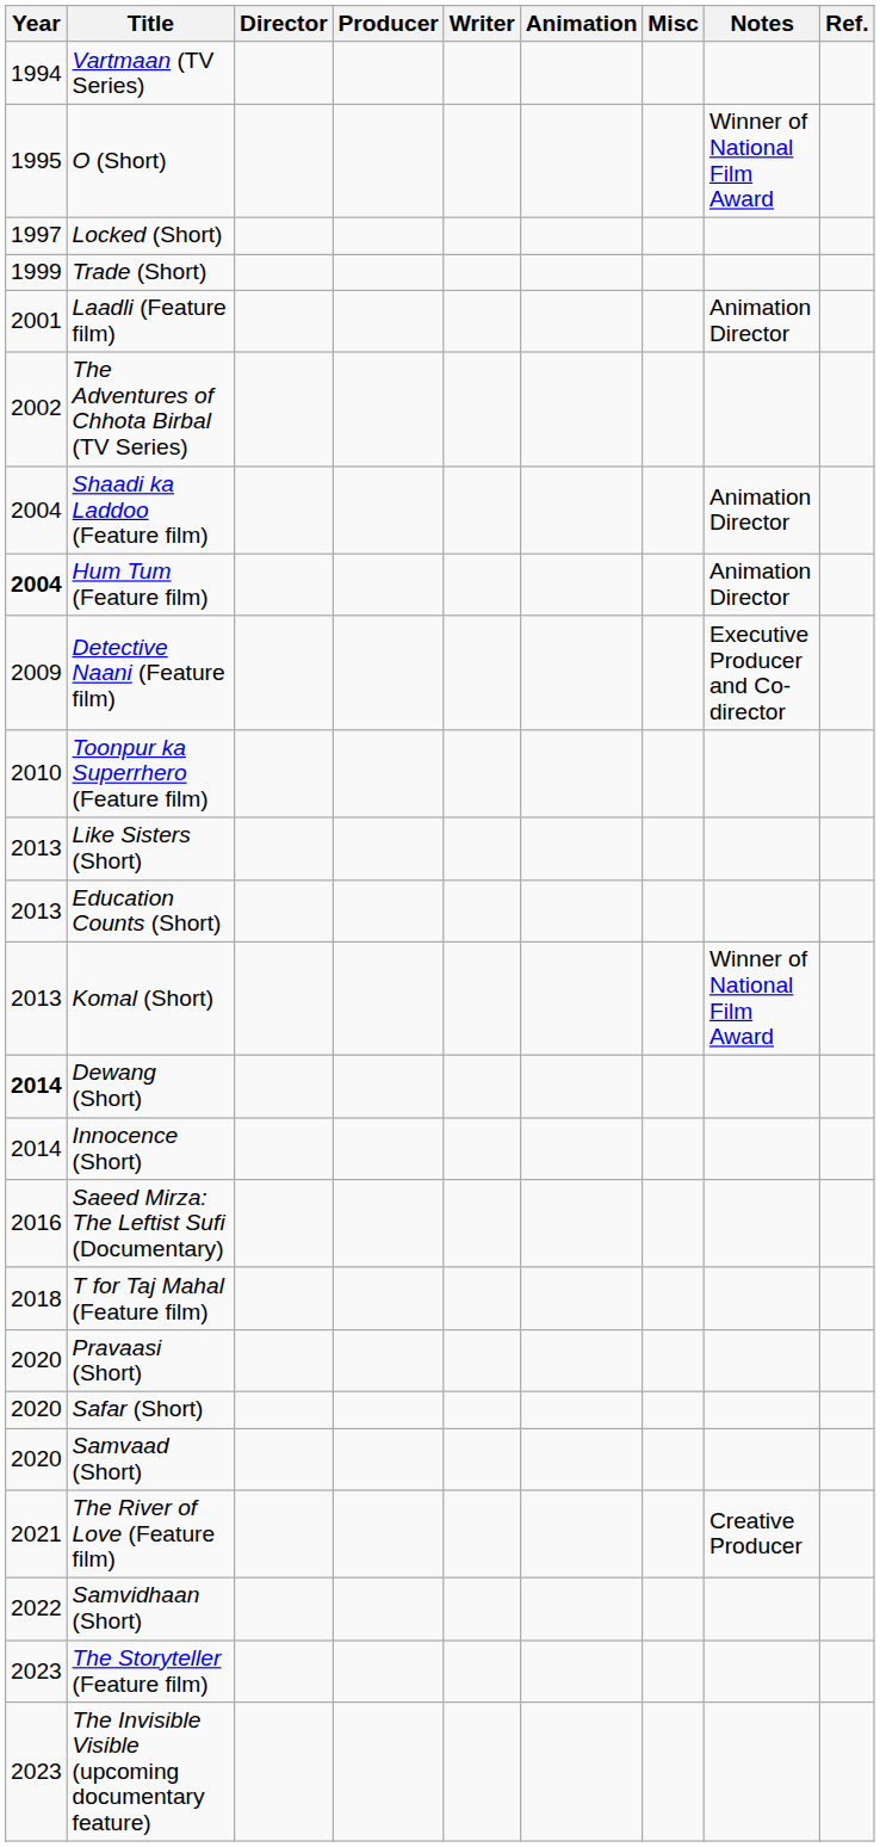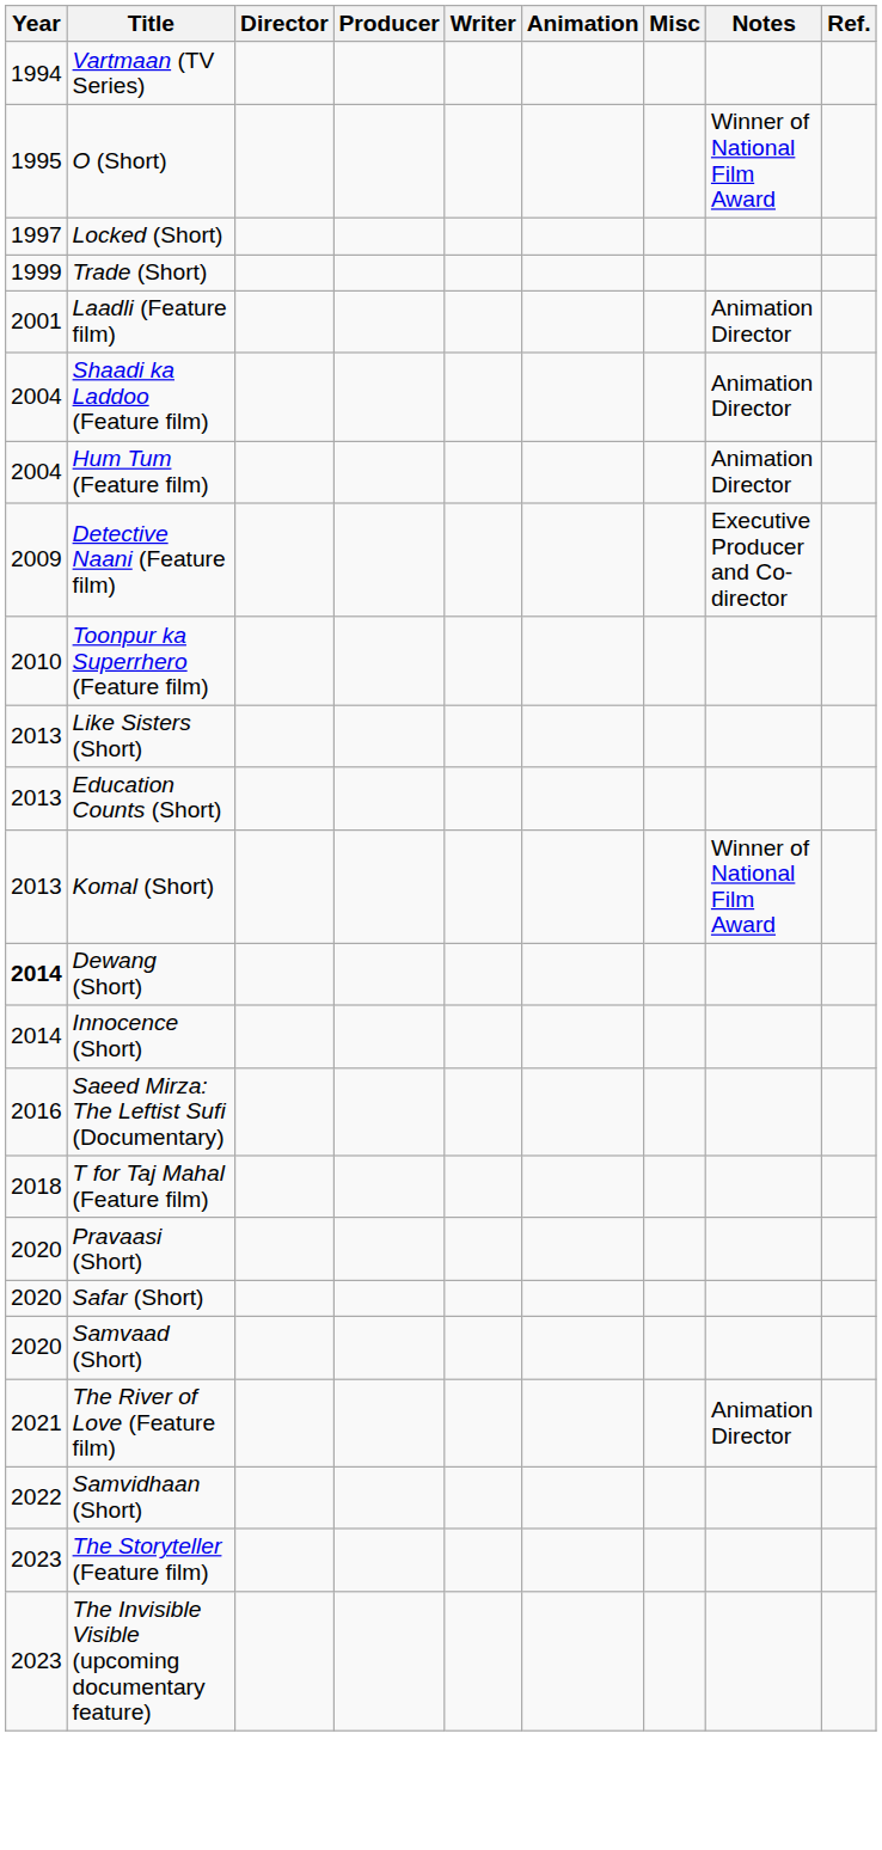 <table class="wikitable">
 <tr>
 <th>Year</th>
 <th>Title</th>
 <th>Director</th>
 <th>Producer</th>
 <th>Writer</th>
 <th>Animation</th>
 <th>Misc</th>
 <th>Notes</th>
 <th>Ref.</th>
 </tr>
 <tr>
 <td>1994</td>
 <td><em><a href='#'>Vartmaan</a></em> (TV Series)</td>
 <td></td>
 <td></td>
 <td></td>
 <td></td>
 <td></td>
 <td></td>
 <td></td>
 </tr>
 <tr>
 <td>1995</td>
 <td><em>O</em> (Short)</td>
 <td></td>
 <td></td>
 <td></td>
 <td></td>
 <td></td>
 <td>Winner of <a href='#'>National Film Award</a></td>
 <td></td>
 </tr>
 <tr>
 <td>1997</td>
 <td><em>Locked</em> (Short)</td>
 <td></td>
 <td></td>
 <td></td>
 <td></td>
 <td></td>
 <td></td>
 <td></td>
 </tr>
 <tr>
 <td>1999</td>
 <td><em>Trade</em> (Short)</td>
 <td></td>
 <td></td>
 <td></td>
 <td></td>
 <td></td>
 <td></td>
 <td></td>
 </tr>
 <tr>
 <td>2001</td>
 <td><em>Laadli</em> (Feature film)</td>
 <td></td>
 <td></td>
 <td></td>
 <td></td>
 <td></td>
 <td>Animation Director</td>
 <td></td>
 </tr>
 <tr>
-<td>2002</td>
-<td><em>The Adventures of Chhota Birbal</em> (TV Series)</td>
-<td></td>
-<td></td>
-<td></td>
-<td></td>
-<td></td>
-<td></td>
-<td></td>
-</tr>
-<tr>
 <td>2004</td>
 <td><a href='#'><em>Shaadi ka Laddoo</em></a> (Feature film)</td>
 <td></td>
 <td></td>
 <td></td>
 <td></td>
 <td></td>
 <td>Animation Director</td>
 <td></td>
 </tr>
 <tr>
-<td><strong>2004</strong></td>
+<td>2004</td>
 <td><a href='#'><em>Hum Tum</em></a> (Feature film)</td>
 <td></td>
 <td></td>
 <td></td>
 <td></td>
 <td></td>
 <td>Animation Director</td>
 <td></td>
 </tr>
 <tr>
 <td>2009</td>
 <td><em><a href='#'>Detective Naani</a></em> (Feature film)</td>
 <td></td>
 <td></td>
 <td></td>
 <td></td>
 <td></td>
 <td>Executive Producer and Co-director</td>
 <td></td>
 </tr>
 <tr>
 <td>2010</td>
 <td><a href='#'><em>Toonpur ka Superrhero</em></a> (Feature film)</td>
 <td></td>
 <td></td>
 <td></td>
 <td></td>
 <td></td>
 <td></td>
 <td></td>
 </tr>
 <tr>
 <td>2013</td>
 <td><em>Like Sisters</em> (Short)</td>
 <td></td>
 <td></td>
 <td></td>
 <td></td>
 <td></td>
 <td></td>
 <td></td>
 </tr>
 <tr>
 <td>2013</td>
 <td><em>Education Counts</em> (Short)</td>
 <td></td>
 <td></td>
 <td></td>
 <td></td>
 <td></td>
 <td></td>
 <td></td>
 </tr>
 <tr>
 <td>2013</td>
 <td><em>Komal</em> (Short)</td>
 <td></td>
 <td></td>
 <td></td>
 <td></td>
 <td></td>
 <td>Winner of <a href='#'>National Film Award</a></td>
 <td></td>
 </tr>
 <tr>
 <td><strong>2014</strong></td>
 <td><em>Dewang</em> (Short)</td>
 <td></td>
 <td></td>
 <td></td>
 <td></td>
 <td></td>
 <td></td>
 <td></td>
 </tr>
 <tr>
 <td>2014</td>
 <td><em>Innocence</em> (Short)</td>
 <td></td>
 <td></td>
 <td></td>
 <td></td>
 <td></td>
 <td></td>
 <td></td>
 </tr>
 <tr>
 <td>2016</td>
 <td><em>Saeed Mirza: The Leftist Sufi</em> (Documentary)</td>
 <td></td>
 <td></td>
 <td></td>
 <td></td>
 <td></td>
 <td></td>
 <td></td>
 </tr>
 <tr>
 <td>2018</td>
 <td><em>T for Taj Mahal</em> (Feature film)</td>
 <td></td>
 <td></td>
 <td></td>
 <td></td>
 <td></td>
 <td></td>
 <td></td>
 </tr>
 <tr>
 <td>2020</td>
 <td><em>Pravaasi</em> (Short)</td>
 <td></td>
 <td></td>
 <td></td>
 <td></td>
 <td></td>
 <td></td>
 <td></td>
 </tr>
 <tr>
 <td>2020</td>
 <td><em>Safar</em> (Short)</td>
 <td></td>
 <td></td>
 <td></td>
 <td></td>
 <td></td>
 <td></td>
 <td></td>
 </tr>
 <tr>
 <td>2020</td>
 <td><em>Samvaad</em> (Short)</td>
 <td></td>
 <td></td>
 <td></td>
 <td></td>
 <td></td>
 <td></td>
 <td></td>
 </tr>
 <tr>
 <td>2021</td>
 <td><em>The River of Love</em> (Feature film)</td>
 <td></td>
 <td></td>
 <td></td>
 <td></td>
 <td></td>
-<td>Creative Producer</td>
+<td>Animation Director</td>
 <td></td>
 </tr>
 <tr>
 <td>2022</td>
 <td><em>Samvidhaan</em> (Short)</td>
 <td></td>
 <td></td>
 <td></td>
 <td></td>
 <td></td>
 <td></td>
 <td></td>
 </tr>
 <tr>
 <td>2023</td>
 <td><em><a href='#'>The Storyteller</a></em> (Feature film)</td>
 <td></td>
 <td></td>
 <td></td>
 <td></td>
 <td></td>
 <td></td>
 <td></td>
 </tr>
 <tr>
 <td>2023</td>
 <td><em>The Invisible Visible</em> (upcoming documentary feature)</td>
 <td></td>
 <td></td>
 <td></td>
 <td></td>
 <td></td>
 <td></td>
 <td></td>
 </tr>
 </table>
